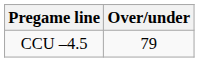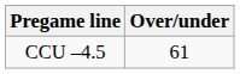 <table class="wikitable">
 <tr align="center">
 <th style=>Pregame line</th>
 <th style=>Over/under</th>
 </tr>
 <tr align="center">
 <td>CCU –4.5</td>
-<td>79</td>
+<td>61</td>
 </tr>
 </table>
